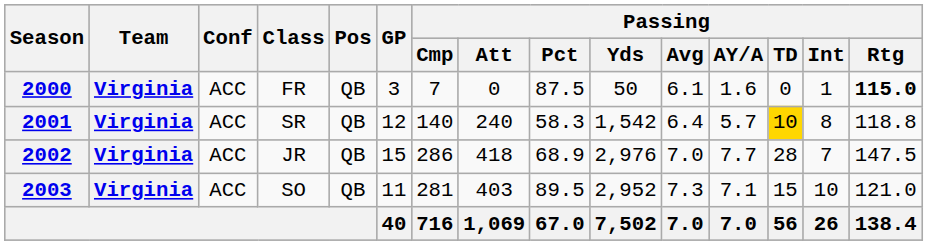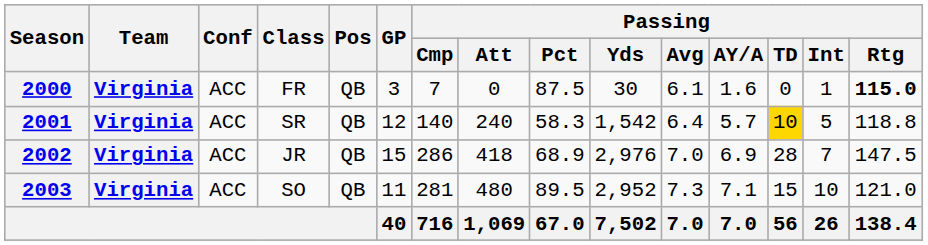 <table class="wikitable" style="text-align: center;">
 <tr>
 <th rowspan="2">Season</th>
 <th rowspan="2">Team</th>
 <th rowspan="2">Conf</th>
 <th rowspan="2">Class</th>
 <th rowspan="2">Pos</th>
 <th rowspan="2">GP</th>
 <th colspan="9">Passing</th>
 </tr>
 <tr>
 <th>Cmp</th>
 <th>Att</th>
 <th>Pct</th>
 <th>Yds</th>
 <th>Avg</th>
 <th>AY/A</th>
 <th>TD</th>
 <th>Int</th>
 <th>Rtg</th>
 </tr>
 <tr>
 <th><a href='#'>2000</a></th>
 <th><a href='#'>Virginia</a></th>
 <td>ACC</td>
 <td>FR</td>
 <td>QB</td>
 <td>3</td>
 <td>7</td>
 <td>0</td>
 <td>87.5</td>
-<td>50</td>
+<td>30</td>
 <td>6.1</td>
 <td>1.6</td>
 <td>0</td>
 <td>1</td>
 <td><strong>115.0</strong></td>
 </tr>
 <tr>
 <th><a href='#'>2001</a></th>
 <th><a href='#'>Virginia</a></th>
 <td>ACC</td>
 <td>SR</td>
 <td>QB</td>
 <td>12</td>
 <td>140</td>
 <td>240</td>
 <td>58.3</td>
 <td>1,542</td>
 <td>6.4</td>
 <td>5.7</td>
 <td style="background: gold;">10</td>
-<td>8</td>
+<td>5</td>
 <td>118.8</td>
 </tr>
 <tr>
 <th><a href='#'>2002</a></th>
 <th><a href='#'>Virginia</a></th>
 <td>ACC</td>
 <td>JR</td>
 <td>QB</td>
 <td>15</td>
 <td>286</td>
 <td>418</td>
 <td>68.9</td>
 <td>2,976</td>
 <td>7.0</td>
-<td>7.7</td>
+<td>6.9</td>
 <td>28</td>
 <td>7</td>
 <td>147.5</td>
 </tr>
 <tr>
 <th><a href='#'>2003</a></th>
 <th><a href='#'>Virginia</a></th>
 <td>ACC</td>
 <td>SO</td>
 <td>QB</td>
 <td>11</td>
 <td>281</td>
-<td>403</td>
+<td>480</td>
 <td>89.5</td>
 <td>2,952</td>
 <td>7.3</td>
 <td>7.1</td>
 <td>15</td>
 <td>10</td>
 <td>121.0</td>
 </tr>
 <tr>
 <th colspan="5"></th>
 <th>40</th>
 <th>716</th>
 <th>1,069</th>
 <th>67.0</th>
 <th>7,502</th>
 <th>7.0</th>
 <th>7.0</th>
 <th>56</th>
 <th>26</th>
 <th>138.4</th>
 </tr>
 </table>
